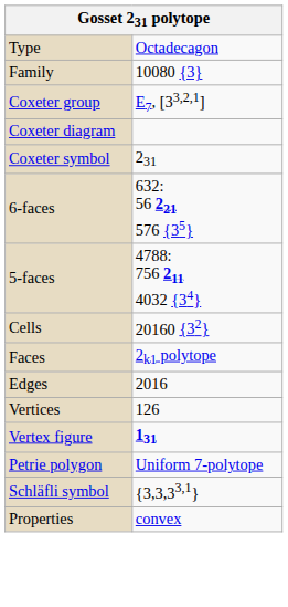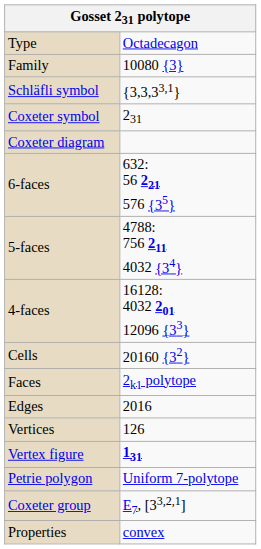 <table class="wikitable" align="right" style="margin-left:10px" width="280">
 <tr>
 <th bgcolor=#e7dcc3 colspan=2>Gosset 2<sub>31</sub> polytope</th>
 </tr>
 <tr>
 <td bgcolor=#e7dcc3>Type</td>
 <td><a href='#'>Octadecagon</a></td>
 </tr>
 <tr>
 <td bgcolor=#e7dcc3>Family</td>
 <td>10080 <a href='#'>{3}</a></td>
 </tr>
 <tr>
-<td bgcolor=#e7dcc3><a href='#'>Coxeter group</a></td>
-<td><a href='#'>E<sub>7</sub></a>, [3<sup>3,2,1</sup>]</td>
+<td bgcolor=#e7dcc3><a href='#'>Schläfli symbol</a></td>
+<td>{3,3,3<sup>3,1</sup>}</td>
+</tr>
+<tr>
+<td bgcolor=#e7dcc3><a href='#'>Coxeter symbol</a></td>
+<td>2<sub>31</sub></td>
 </tr>
 <tr>
 <td bgcolor=#e7dcc3><a href='#'>Coxeter diagram</a></td>
 <td></td>
-</tr>
-<tr>
-<td bgcolor=#e7dcc3><a href='#'>Coxeter symbol</a></td>
-<td>2<sub>31</sub></td>
 </tr>
 <tr>
 <td bgcolor=#e7dcc3>6-faces</td>
 <td>632:<br>56 <a href='#'><strong>2<sub>21</sub></strong></a> <br>576 <a href='#'>{3<sup>5</sup>}</a> </td>
 </tr>
 <tr>
 <td bgcolor=#e7dcc3>5-faces</td>
 <td>4788:<br>756 <a href='#'><strong>2<sub>11</sub></strong></a> <br>4032 <a href='#'>{3<sup>4</sup>}</a> </td>
+</tr>
+<tr>
+<td bgcolor=#e7dcc3>4-faces</td>
+<td>16128:<br>4032 <a href='#'><strong>2<sub>01</sub></strong></a> <br>12096 <a href='#'>{3<sup>3</sup>}</a> </td>
 </tr>
 <tr>
 <td bgcolor=#e7dcc3>Cells</td>
 <td>20160 <a href='#'>{3<sup>2</sup>}</a> </td>
 </tr>
 <tr>
 <td bgcolor=#e7dcc3>Faces</td>
 <td><a href='#'>2<sub>k1</sub> polytope</a></td>
 </tr>
 <tr>
 <td bgcolor=#e7dcc3>Edges</td>
 <td>2016</td>
 </tr>
 <tr>
 <td bgcolor=#e7dcc3>Vertices</td>
 <td>126</td>
 </tr>
 <tr>
 <td bgcolor=#e7dcc3><a href='#'>Vertex figure</a></td>
 <td><a href='#'><strong>1<sub>31</sub></strong></a> </td>
 </tr>
 <tr>
 <td bgcolor=#e7dcc3><a href='#'>Petrie polygon</a></td>
 <td><a href='#'>Uniform 7-polytope</a></td>
 </tr>
 <tr>
-<td bgcolor=#e7dcc3><a href='#'>Schläfli symbol</a></td>
-<td>{3,3,3<sup>3,1</sup>}</td>
+<td bgcolor=#e7dcc3><a href='#'>Coxeter group</a></td>
+<td><a href='#'>E<sub>7</sub></a>, [3<sup>3,2,1</sup>]</td>
 </tr>
 <tr>
 <td bgcolor=#e7dcc3>Properties</td>
 <td><a href='#'>convex</a></td>
 </tr>
 </table>
